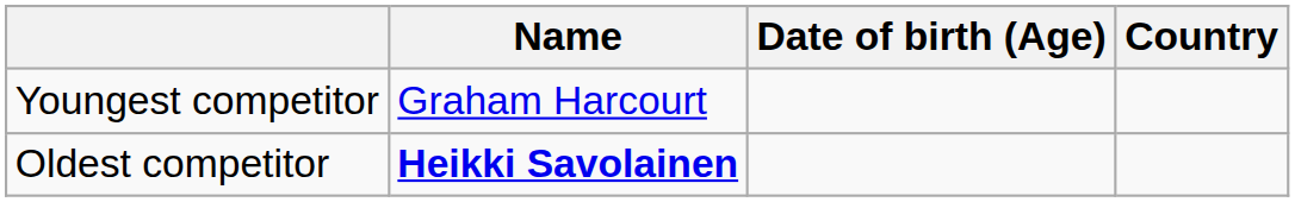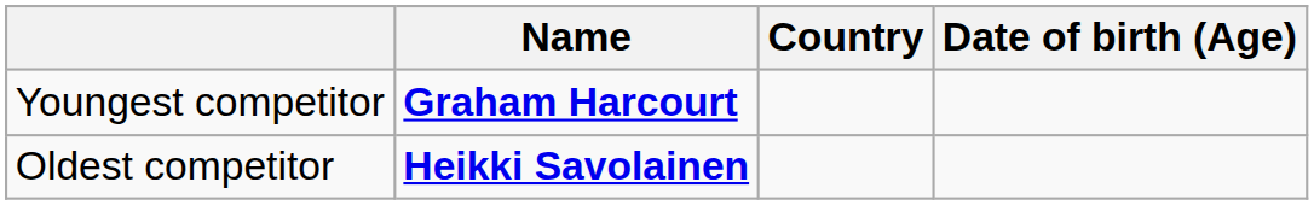 <table class="wikitable sortable">
 <tr>
 <th></th>
 <th>Name</th>
+<th>Country</th>
 <th>Date of birth (Age)</th>
-<th>Country</th>
 </tr>
 <tr>
 <td>Youngest competitor</td>
-<td><a href='#'>Graham Harcourt</a></td>
+<td><strong><a href='#'>Graham Harcourt</a></strong></td>
 <td></td>
 <td></td>
 </tr>
 <tr>
 <td>Oldest competitor</td>
 <td><strong><a href='#'>Heikki Savolainen</a></strong></td>
 <td></td>
 <td></td>
 </tr>
 </table>
